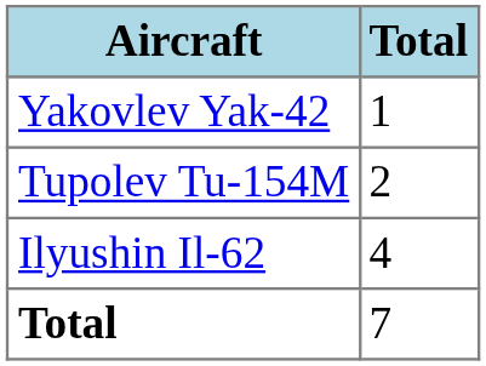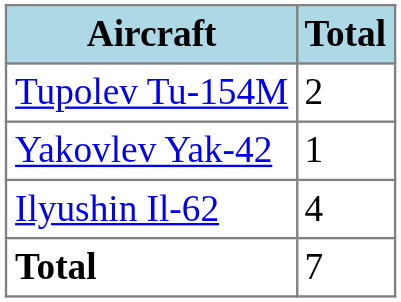 <table class="toccolours" border="1" cellpadding="3" style="margin:1em auto; border-collapse:collapse">
 <tr bgcolor=lightblue>
 <th>Aircraft</th>
 <th>Total</th>
 </tr>
 <tr>
+<td><a href='#'>Tupolev Tu-154M</a></td>
+<td>2</td>
+</tr>
+<tr>
 <td><a href='#'>Yakovlev Yak-42</a></td>
 <td>1</td>
-</tr>
-<tr>
-<td><a href='#'>Tupolev Tu-154M</a></td>
-<td>2</td>
 </tr>
 <tr>
 <td><a href='#'>Ilyushin Il-62</a></td>
 <td>4</td>
 </tr>
 <tr>
 <td><strong>Total</strong></td>
 <td>7</td>
 </tr>
 </table>
